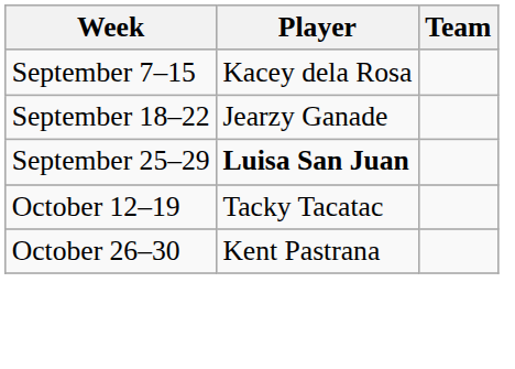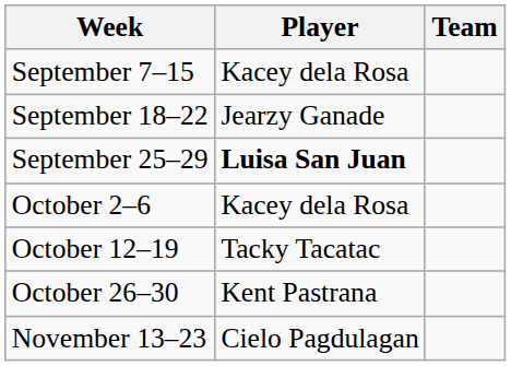 <table class="wikitable">
 <tr>
 <th>Week</th>
 <th>Player</th>
 <th>Team</th>
 </tr>
 <tr>
 <td>September 7–15</td>
 <td> Kacey dela Rosa</td>
 <td></td>
 </tr>
 <tr>
 <td>September 18–22</td>
 <td> Jearzy Ganade</td>
 <td></td>
 </tr>
 <tr>
 <td>September 25–29</td>
 <td><strong> Luisa San Juan</strong></td>
 <td></td>
 </tr>
 <tr>
+<td>October 2–6</td>
+<td> Kacey dela Rosa</td>
+<td></td>
+</tr>
+<tr>
 <td>October 12–19</td>
 <td> Tacky Tacatac</td>
 <td></td>
 </tr>
 <tr>
 <td>October 26–30</td>
 <td> Kent Pastrana</td>
 <td></td>
 </tr>
+<tr>
+<td>November 13–23</td>
+<td> Cielo Pagdulagan</td>
+<td></td>
+</tr>
 </table>
